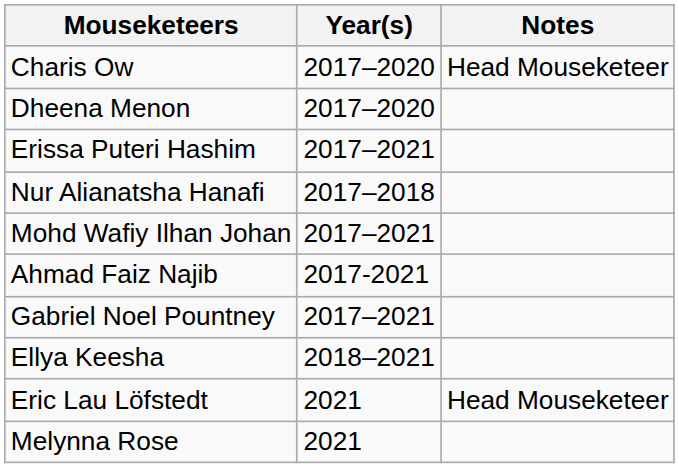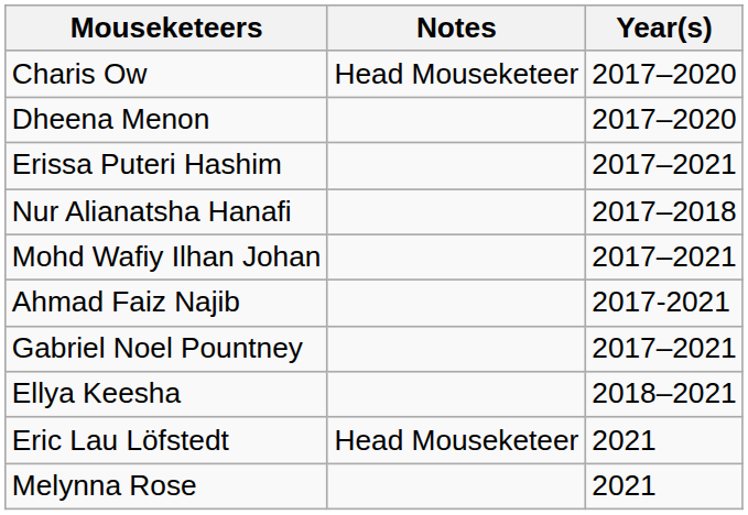 <table class="wikitable">
 <tr>
 <th>Mouseketeers</th>
+<th>Notes</th>
 <th>Year(s)</th>
-<th>Notes</th>
 </tr>
 <tr>
 <td>Charis Ow</td>
+<td>Head Mouseketeer</td>
 <td>2017–2020</td>
-<td>Head Mouseketeer</td>
 </tr>
 <tr>
 <td>Dheena Menon</td>
+<td></td>
 <td>2017–2020</td>
-<td></td>
 </tr>
 <tr>
 <td>Erissa Puteri Hashim</td>
+<td></td>
 <td>2017–2021</td>
-<td></td>
 </tr>
 <tr>
 <td>Nur Alianatsha Hanafi</td>
+<td></td>
 <td>2017–2018</td>
-<td></td>
 </tr>
 <tr>
 <td>Mohd Wafiy Ilhan Johan</td>
+<td></td>
 <td>2017–2021</td>
-<td></td>
 </tr>
 <tr>
 <td>Ahmad Faiz Najib</td>
+<td></td>
 <td>2017-2021</td>
-<td></td>
 </tr>
 <tr>
 <td>Gabriel Noel Pountney</td>
+<td></td>
 <td>2017–2021</td>
-<td></td>
 </tr>
 <tr>
 <td>Ellya Keesha</td>
+<td></td>
 <td>2018–2021</td>
-<td></td>
 </tr>
 <tr>
 <td>Eric Lau Löfstedt</td>
+<td>Head Mouseketeer</td>
 <td>2021</td>
-<td>Head Mouseketeer</td>
 </tr>
 <tr>
 <td>Melynna Rose</td>
+<td></td>
 <td>2021</td>
-<td></td>
 </tr>
 </table>
